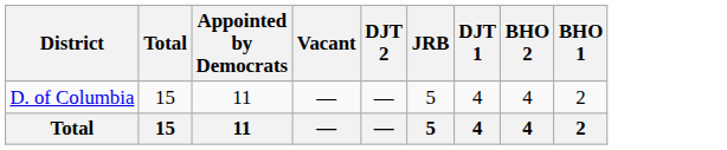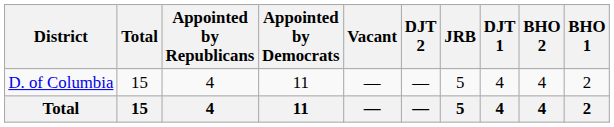 <table class="wikitable" style="text-align:center;">
 <tr>
 <th>District</th>
 <th>Total</th>
+<th>Appointed<br>by<br>Republicans</th>
 <th>Appointed<br>by<br>Democrats</th>
 <th>Vacant</th>
 <th>DJT<br>2</th>
 <th>JRB</th>
 <th>DJT<br>1</th>
 <th>BHO<br>2</th>
 <th>BHO<br>1</th>
 </tr>
 <tr>
 <td style="text-align:left;"><a href='#'>D. of Columbia</a></td>
 <td>15</td>
+<td>4</td>
 <td>11</td>
 <td>—</td>
 <td>—</td>
 <td>5</td>
 <td>4</td>
 <td>4</td>
 <td>2</td>
 </tr>
 <tr>
 <th>Total</th>
 <th>15</th>
+<th>4</th>
 <th>11</th>
 <th>—</th>
 <th>—</th>
 <th>5</th>
 <th>4</th>
 <th>4</th>
 <th>2</th>
 </tr>
 </table>
